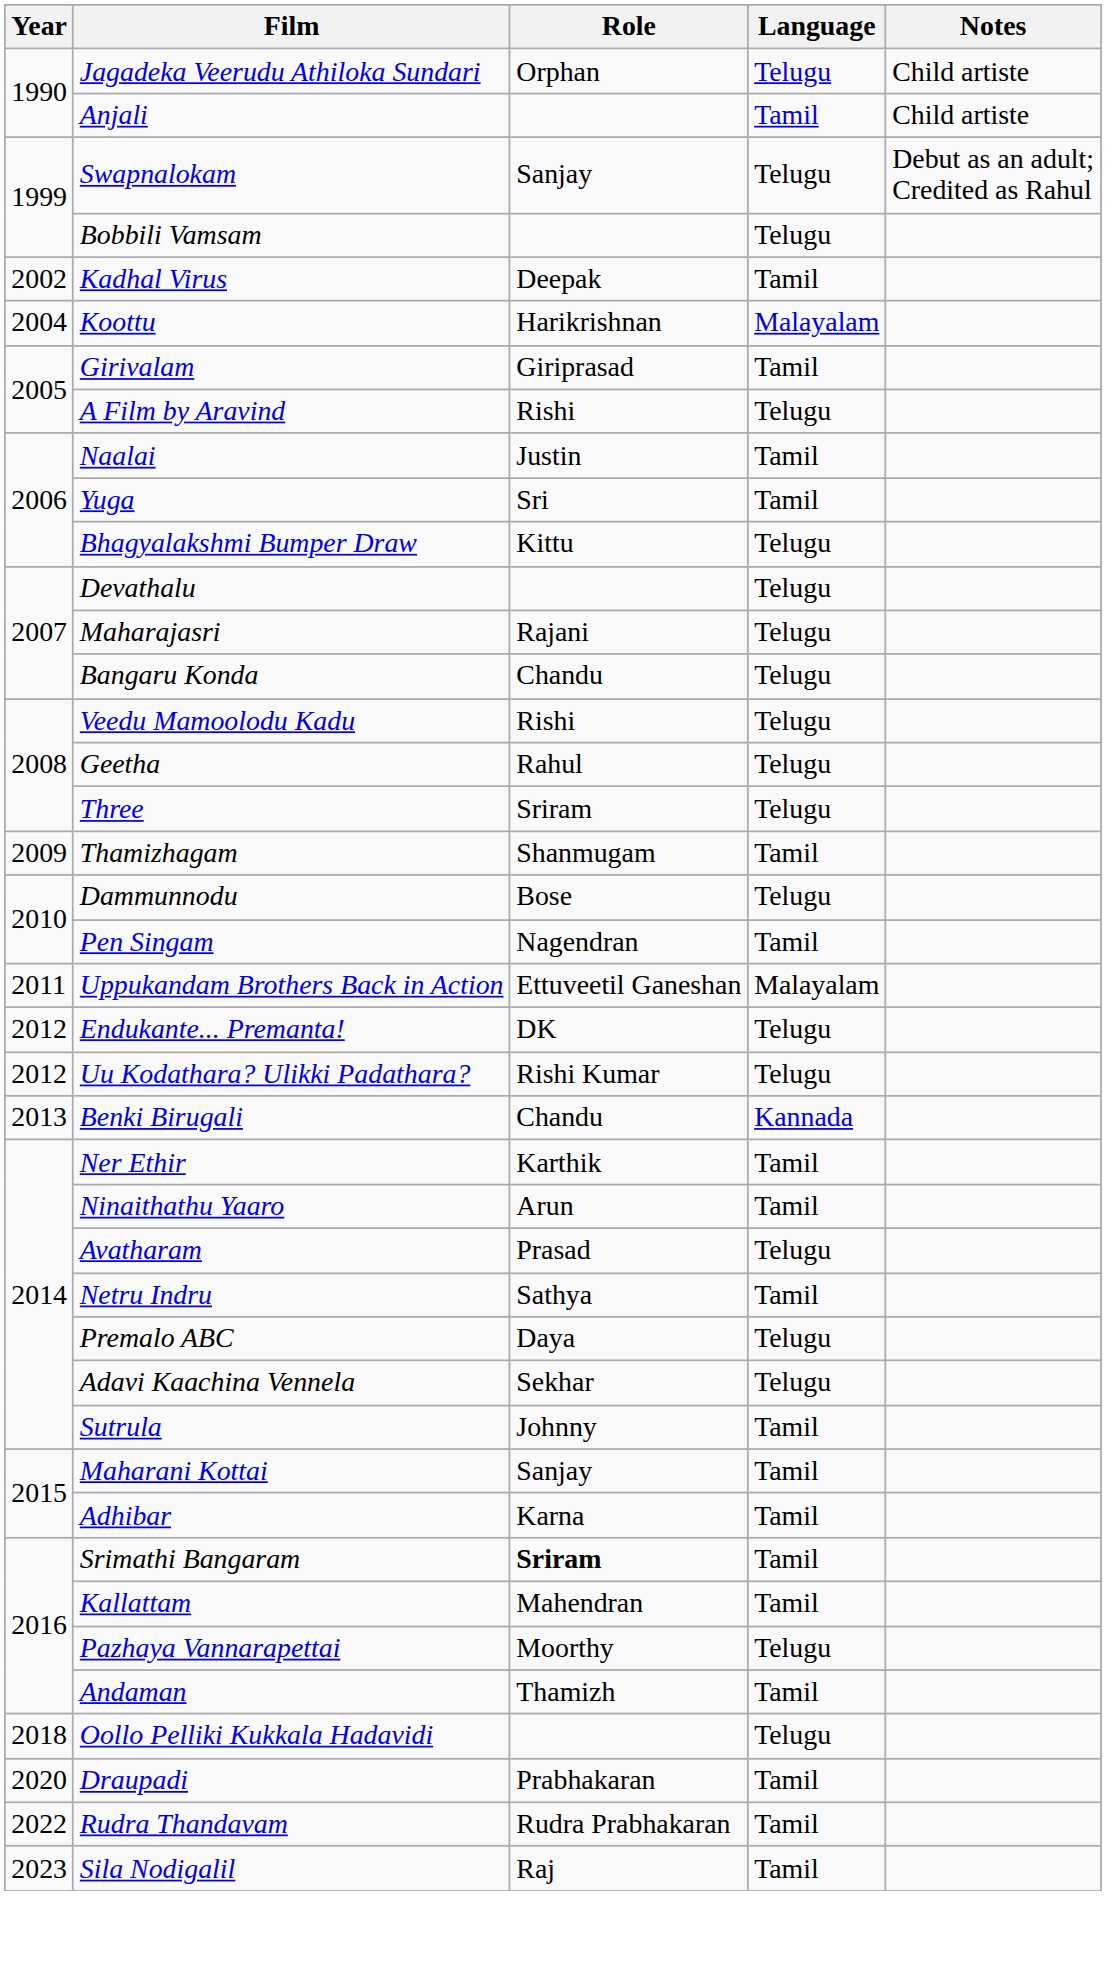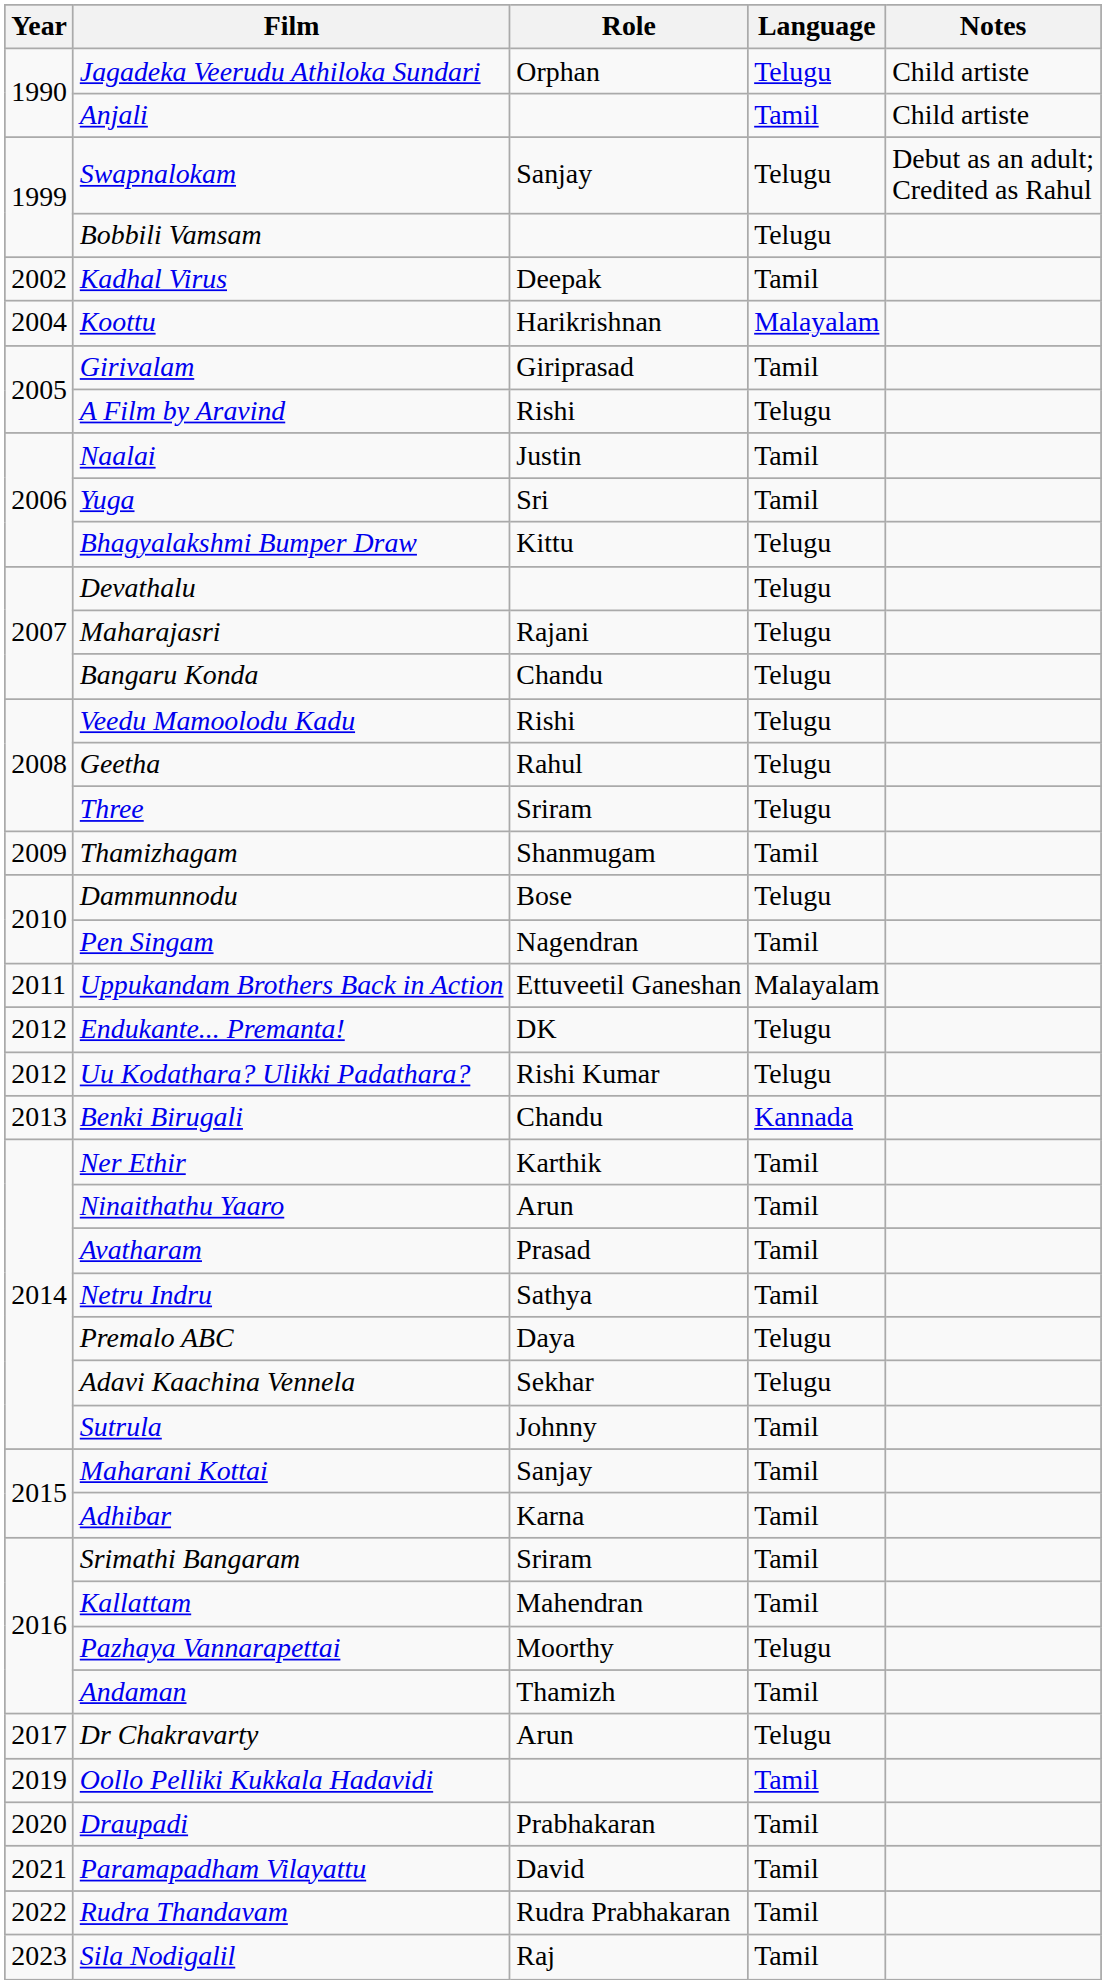 <table class="wikitable" style="font-size:100%;">
 <tr>
 <th>Year</th>
 <th>Film</th>
 <th>Role</th>
 <th>Language</th>
 <th>Notes</th>
 </tr>
 <tr>
 <td rowspan="2">1990</td>
 <td><em><a href='#'>Jagadeka Veerudu Athiloka Sundari</a></em></td>
 <td>Orphan</td>
 <td><a href='#'>Telugu</a></td>
 <td>Child artiste</td>
 </tr>
 <tr>
 <td><em><a href='#'>Anjali</a></em></td>
 <td></td>
 <td><a href='#'>Tamil</a></td>
 <td>Child artiste</td>
 </tr>
 <tr>
 <td rowspan="2">1999</td>
 <td><em><a href='#'>Swapnalokam</a></em></td>
 <td>Sanjay</td>
 <td>Telugu</td>
 <td>Debut as an adult;<br>Credited as Rahul</td>
 </tr>
 <tr>
 <td><em>Bobbili Vamsam</em></td>
 <td></td>
 <td>Telugu</td>
 <td></td>
 </tr>
 <tr>
 <td>2002</td>
 <td><em><a href='#'>Kadhal Virus</a></em></td>
 <td>Deepak</td>
 <td>Tamil</td>
 <td></td>
 </tr>
 <tr>
 <td>2004</td>
 <td><em><a href='#'>Koottu</a></em></td>
 <td>Harikrishnan</td>
 <td><a href='#'>Malayalam</a></td>
 <td></td>
 </tr>
 <tr>
 <td rowspan="2">2005</td>
 <td><em><a href='#'>Girivalam</a></em></td>
 <td>Giriprasad</td>
 <td>Tamil</td>
 <td></td>
 </tr>
 <tr>
 <td><em><a href='#'>A Film by Aravind</a></em></td>
 <td>Rishi</td>
 <td>Telugu</td>
 <td></td>
 </tr>
 <tr>
 <td rowspan="3">2006</td>
 <td><em><a href='#'>Naalai</a></em></td>
 <td>Justin</td>
 <td>Tamil</td>
 <td></td>
 </tr>
 <tr>
 <td><em><a href='#'>Yuga</a></em></td>
 <td>Sri</td>
 <td>Tamil</td>
 <td></td>
 </tr>
 <tr>
 <td><em><a href='#'>Bhagyalakshmi Bumper Draw</a></em></td>
 <td>Kittu</td>
 <td>Telugu</td>
 <td></td>
 </tr>
 <tr>
 <td rowspan="3">2007</td>
 <td><em>Devathalu</em></td>
 <td></td>
 <td>Telugu</td>
 <td></td>
 </tr>
 <tr>
 <td><em>Maharajasri</em></td>
 <td>Rajani</td>
 <td>Telugu</td>
 <td></td>
 </tr>
 <tr>
 <td><em>Bangaru Konda</em></td>
 <td>Chandu</td>
 <td>Telugu</td>
 <td></td>
 </tr>
 <tr>
 <td rowspan="3">2008</td>
 <td><em><a href='#'>Veedu Mamoolodu Kadu</a></em></td>
 <td>Rishi</td>
 <td>Telugu</td>
 <td></td>
 </tr>
 <tr>
 <td><em>Geetha</em></td>
 <td>Rahul</td>
 <td>Telugu</td>
 <td></td>
 </tr>
 <tr>
 <td><em><a href='#'>Three</a></em></td>
 <td>Sriram</td>
 <td>Telugu</td>
 <td></td>
 </tr>
 <tr>
 <td>2009</td>
 <td><em>Thamizhagam</em></td>
 <td>Shanmugam</td>
 <td>Tamil</td>
 <td></td>
 </tr>
 <tr>
 <td rowspan="2">2010</td>
 <td><em>Dammunnodu</em></td>
 <td>Bose</td>
 <td>Telugu</td>
 <td></td>
 </tr>
 <tr>
 <td><em><a href='#'>Pen Singam</a></em></td>
 <td>Nagendran</td>
 <td>Tamil</td>
 <td></td>
 </tr>
 <tr>
 <td>2011</td>
 <td><em><a href='#'>Uppukandam Brothers Back in Action</a></em></td>
 <td>Ettuveetil Ganeshan</td>
 <td>Malayalam</td>
 <td></td>
 </tr>
 <tr>
 <td>2012</td>
 <td><em><a href='#'>Endukante... Premanta!</a></em></td>
 <td>DK</td>
 <td>Telugu</td>
 <td></td>
 </tr>
 <tr>
 <td>2012</td>
 <td><em><a href='#'>Uu Kodathara? Ulikki Padathara?</a></em></td>
 <td>Rishi Kumar</td>
 <td>Telugu</td>
 <td></td>
 </tr>
 <tr>
 <td>2013</td>
 <td><em><a href='#'>Benki Birugali</a></em></td>
 <td>Chandu</td>
 <td><a href='#'>Kannada</a></td>
 <td></td>
 </tr>
 <tr>
 <td rowspan="7">2014</td>
 <td><em><a href='#'>Ner Ethir</a></em></td>
 <td>Karthik</td>
 <td>Tamil</td>
 <td></td>
 </tr>
 <tr>
 <td><em><a href='#'>Ninaithathu Yaaro</a></em></td>
 <td>Arun</td>
 <td>Tamil</td>
 <td></td>
 </tr>
 <tr>
 <td><em><a href='#'>Avatharam</a></em></td>
 <td>Prasad</td>
-<td>Telugu</td>
+<td>Tamil</td>
 <td></td>
 </tr>
 <tr>
 <td><em><a href='#'>Netru Indru</a></em></td>
 <td>Sathya</td>
 <td>Tamil</td>
 <td></td>
 </tr>
 <tr>
 <td><em>Premalo ABC</em></td>
 <td>Daya</td>
 <td>Telugu</td>
 <td></td>
 </tr>
 <tr>
 <td><em>Adavi Kaachina Vennela</em></td>
 <td>Sekhar</td>
 <td>Telugu</td>
 <td></td>
 </tr>
 <tr>
 <td><em><a href='#'>Sutrula</a></em></td>
 <td>Johnny</td>
 <td>Tamil</td>
 <td></td>
 </tr>
 <tr>
 <td rowspan="2">2015</td>
 <td><em><a href='#'>Maharani Kottai</a></em></td>
 <td>Sanjay</td>
 <td>Tamil</td>
 <td></td>
 </tr>
 <tr>
 <td><em><a href='#'>Adhibar</a></em></td>
 <td>Karna</td>
 <td>Tamil</td>
 <td></td>
 </tr>
 <tr>
 <td rowspan="4">2016</td>
 <td><em>Srimathi Bangaram</em></td>
-<td><strong>Sriram</strong></td>
+<td>Sriram</td>
 <td>Tamil</td>
 <td></td>
 </tr>
 <tr>
 <td><em><a href='#'>Kallattam</a></em></td>
 <td>Mahendran</td>
 <td>Tamil</td>
 <td></td>
 </tr>
 <tr>
 <td><em><a href='#'>Pazhaya Vannarapettai</a></em></td>
 <td>Moorthy</td>
 <td>Telugu</td>
 <td></td>
 </tr>
 <tr>
 <td><em><a href='#'>Andaman</a></em></td>
 <td>Thamizh</td>
 <td>Tamil</td>
 <td></td>
 </tr>
 <tr>
-<td>2018</td>
+<td>2017</td>
+<td><em>Dr Chakravarty</em></td>
+<td>Arun</td>
+<td>Telugu</td>
+<td></td>
+</tr>
+<tr>
+<td>2019</td>
 <td><em><a href='#'>Oollo Pelliki Kukkala Hadavidi</a></em></td>
 <td></td>
-<td>Telugu</td>
+<td><a href='#'>Tamil</a></td>
 <td></td>
 </tr>
 <tr>
 <td>2020</td>
 <td><em><a href='#'>Draupadi</a></em></td>
 <td>Prabhakaran</td>
+<td>Tamil</td>
+<td></td>
+</tr>
+<tr>
+<td>2021</td>
+<td><em><a href='#'>Paramapadham Vilayattu</a></em></td>
+<td>David</td>
 <td>Tamil</td>
 <td></td>
 </tr>
 <tr>
 <td>2022</td>
 <td><em><a href='#'>Rudra Thandavam</a></em></td>
 <td>Rudra Prabhakaran</td>
 <td>Tamil</td>
 <td></td>
 </tr>
 <tr>
 <td>2023</td>
 <td><em><a href='#'>Sila Nodigalil</a></em></td>
 <td>Raj</td>
 <td>Tamil</td>
 <td></td>
 </tr>
 </table>
